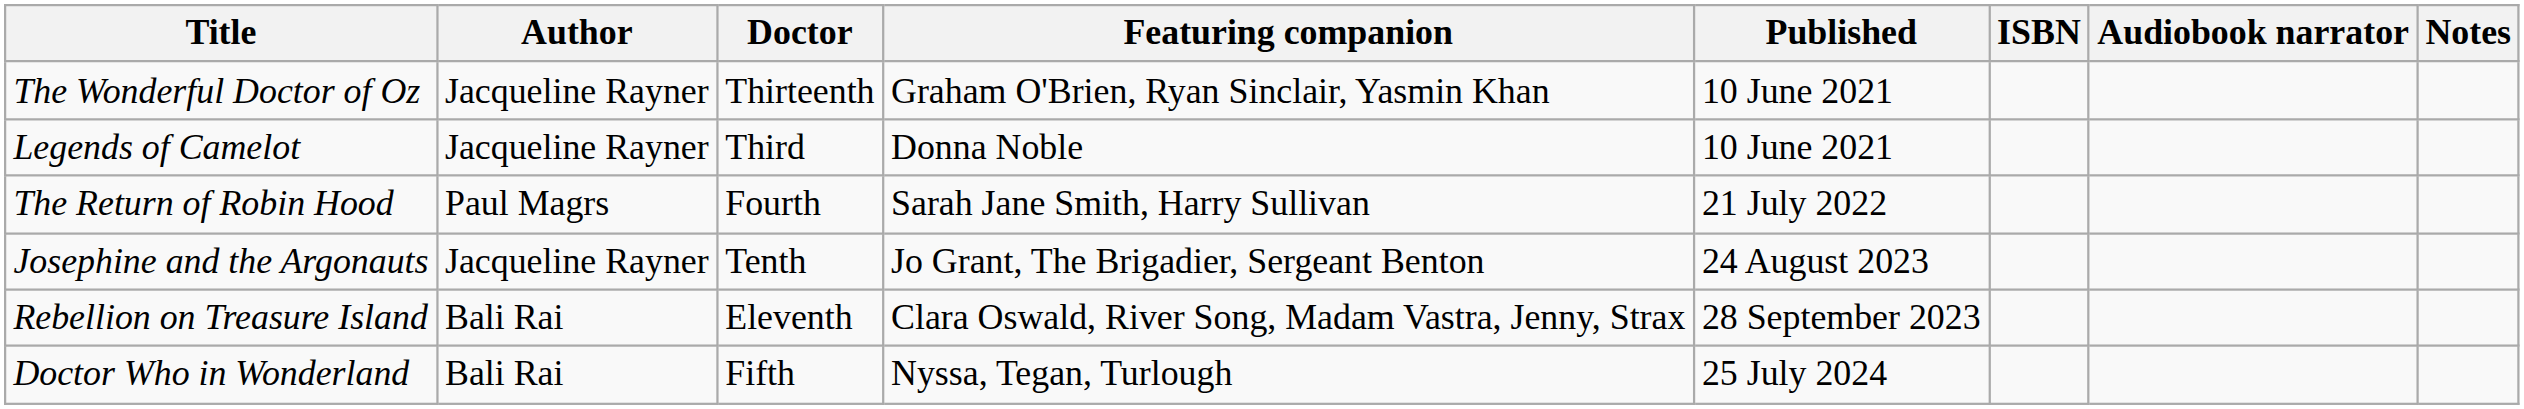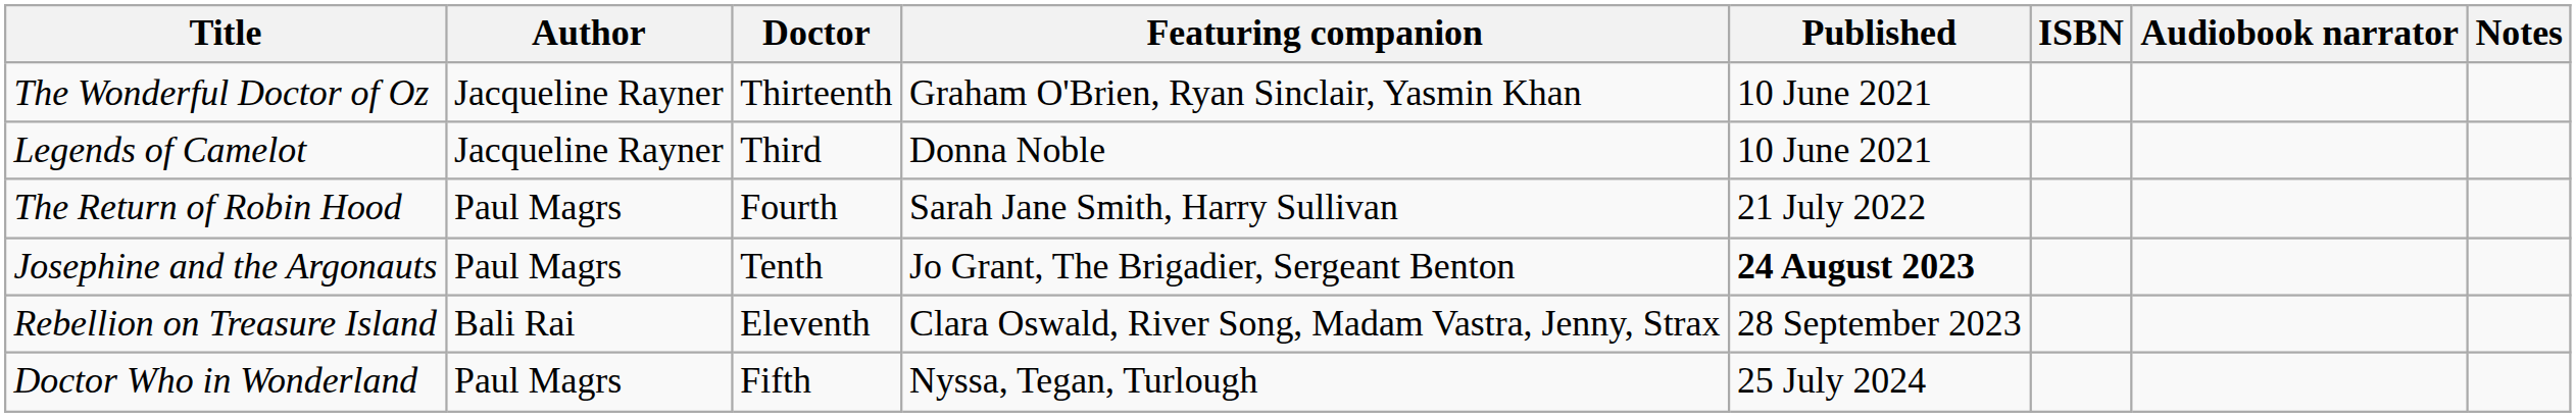 <table class="wikitable">
 <tr>
 <th>Title</th>
 <th>Author</th>
 <th>Doctor</th>
 <th>Featuring companion</th>
 <th>Published</th>
 <th>ISBN</th>
 <th>Audiobook narrator</th>
 <th>Notes</th>
 </tr>
 <tr>
 <td><em>The Wonderful Doctor of Oz</em></td>
 <td>Jacqueline Rayner</td>
 <td>Thirteenth</td>
 <td>Graham O'Brien, Ryan Sinclair, Yasmin Khan</td>
 <td>10 June 2021</td>
 <td></td>
 <td></td>
 <td></td>
 </tr>
 <tr>
 <td><em>Legends of Camelot</em></td>
 <td>Jacqueline Rayner</td>
 <td>Third</td>
 <td>Donna Noble</td>
 <td>10 June 2021</td>
 <td></td>
 <td></td>
 <td></td>
 </tr>
 <tr>
 <td><em>The Return of Robin Hood</em></td>
 <td>Paul Magrs</td>
 <td>Fourth</td>
 <td>Sarah Jane Smith, Harry Sullivan</td>
 <td>21 July 2022</td>
 <td></td>
 <td></td>
 <td></td>
 </tr>
 <tr>
 <td><em>Josephine and the Argonauts</em></td>
-<td>Jacqueline Rayner</td>
+<td>Paul Magrs</td>
 <td>Tenth</td>
 <td>Jo Grant, The Brigadier, Sergeant Benton</td>
-<td>24 August 2023</td>
+<td><strong>24 August 2023</strong></td>
 <td></td>
 <td></td>
 <td></td>
 </tr>
 <tr>
 <td><em>Rebellion on Treasure Island</em></td>
 <td>Bali Rai</td>
 <td>Eleventh</td>
 <td>Clara Oswald, River Song, Madam Vastra, Jenny, Strax</td>
 <td>28 September 2023</td>
 <td></td>
 <td></td>
 <td></td>
 </tr>
 <tr>
 <td><em>Doctor Who in Wonderland</em></td>
-<td>Bali Rai</td>
+<td>Paul Magrs</td>
 <td>Fifth</td>
 <td>Nyssa, Tegan, Turlough</td>
 <td>25 July 2024</td>
 <td></td>
 <td></td>
 <td></td>
 </tr>
 </table>
